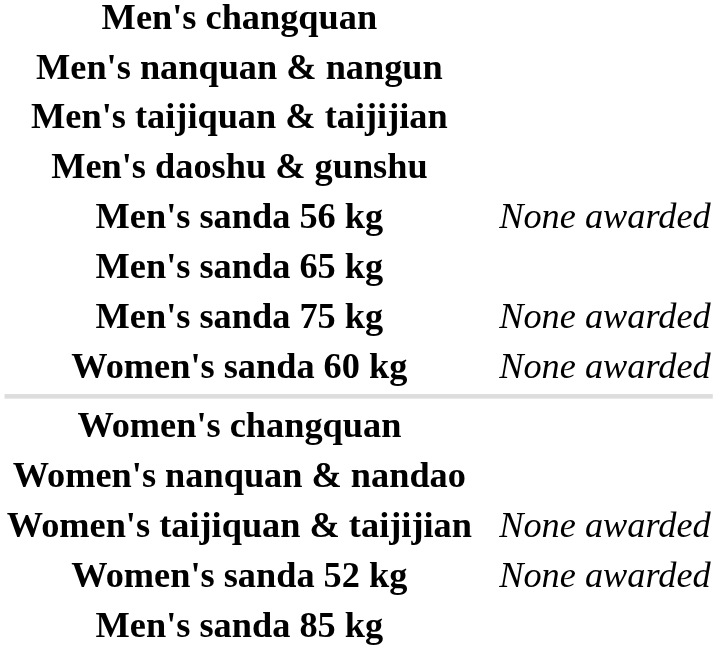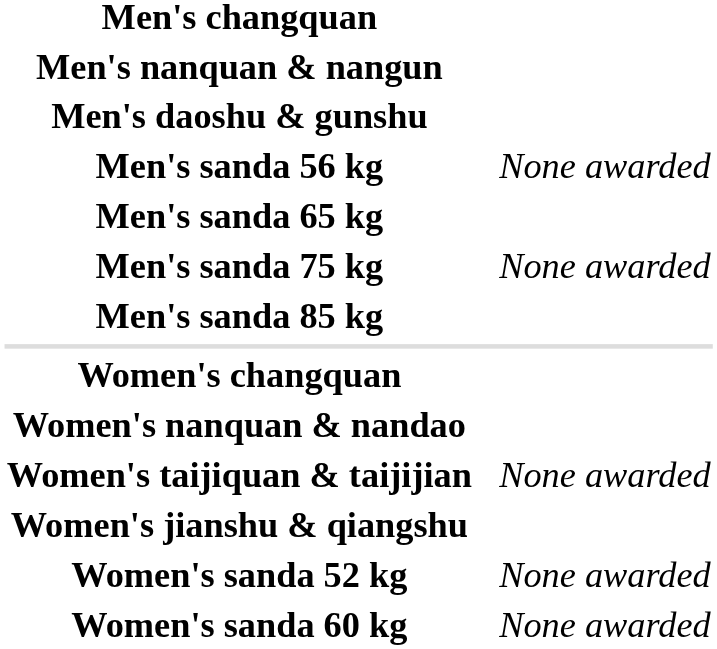 <table>
 <tr>
 <th scope="row">Men's changquan</th>
 <td></td>
 <td></td>
 <td></td>
 </tr>
 <tr>
 <th scope="row">Men's nanquan & nangun</th>
-<td></td>
-<td></td>
-<td></td>
-</tr>
-<tr>
-<th scope="row">Men's taijiquan & taijijian</th>
 <td></td>
 <td></td>
 <td></td>
 </tr>
 <tr>
 <th scope="row">Men's daoshu & gunshu</th>
 <td></td>
 <td></td>
 <td></td>
 </tr>
 <tr>
 <th scope="row">Men's sanda 56 kg</th>
 <td></td>
 <td></td>
 <td><em>None awarded</em></td>
 </tr>
 <tr>
 <th scope="row">Men's sanda 65 kg</th>
 <td></td>
 <td></td>
 <td></td>
 </tr>
 <tr>
 <th scope="row">Men's sanda 75 kg</th>
 <td></td>
 <td></td>
 <td><em>None awarded</em></td>
 </tr>
 <tr>
-<th scope="row">Women's sanda 60 kg</th>
+<th scope="row">Men's sanda 85 kg</th>
 <td></td>
 <td></td>
-<td><em>None awarded</em></td>
+<td></td>
 </tr>
 <tr bgcolor=#DDDDDD>
 <td colspan=4></td>
 </tr>
 <tr>
 <th scope="row">Women's changquan</th>
 <td></td>
 <td></td>
 <td></td>
 </tr>
 <tr>
 <th scope="row">Women's nanquan & nandao</th>
 <td></td>
 <td></td>
 <td></td>
 </tr>
 <tr>
 <th scope="row">Women's taijiquan & taijijian</th>
 <td></td>
 <td></td>
 <td><em>None awarded</em></td>
 </tr>
 <tr>
+<th scope="row">Women's jianshu & qiangshu</th>
+<td></td>
+<td></td>
+<td></td>
+</tr>
+<tr>
 <th scope="row">Women's sanda 52 kg</th>
 <td></td>
 <td></td>
 <td><em>None awarded</em></td>
 </tr>
 <tr>
-<th scope="row">Men's sanda 85 kg</th>
+<th scope="row">Women's sanda 60 kg</th>
 <td></td>
 <td></td>
-<td></td>
+<td><em>None awarded</em></td>
 </tr>
 </table>
